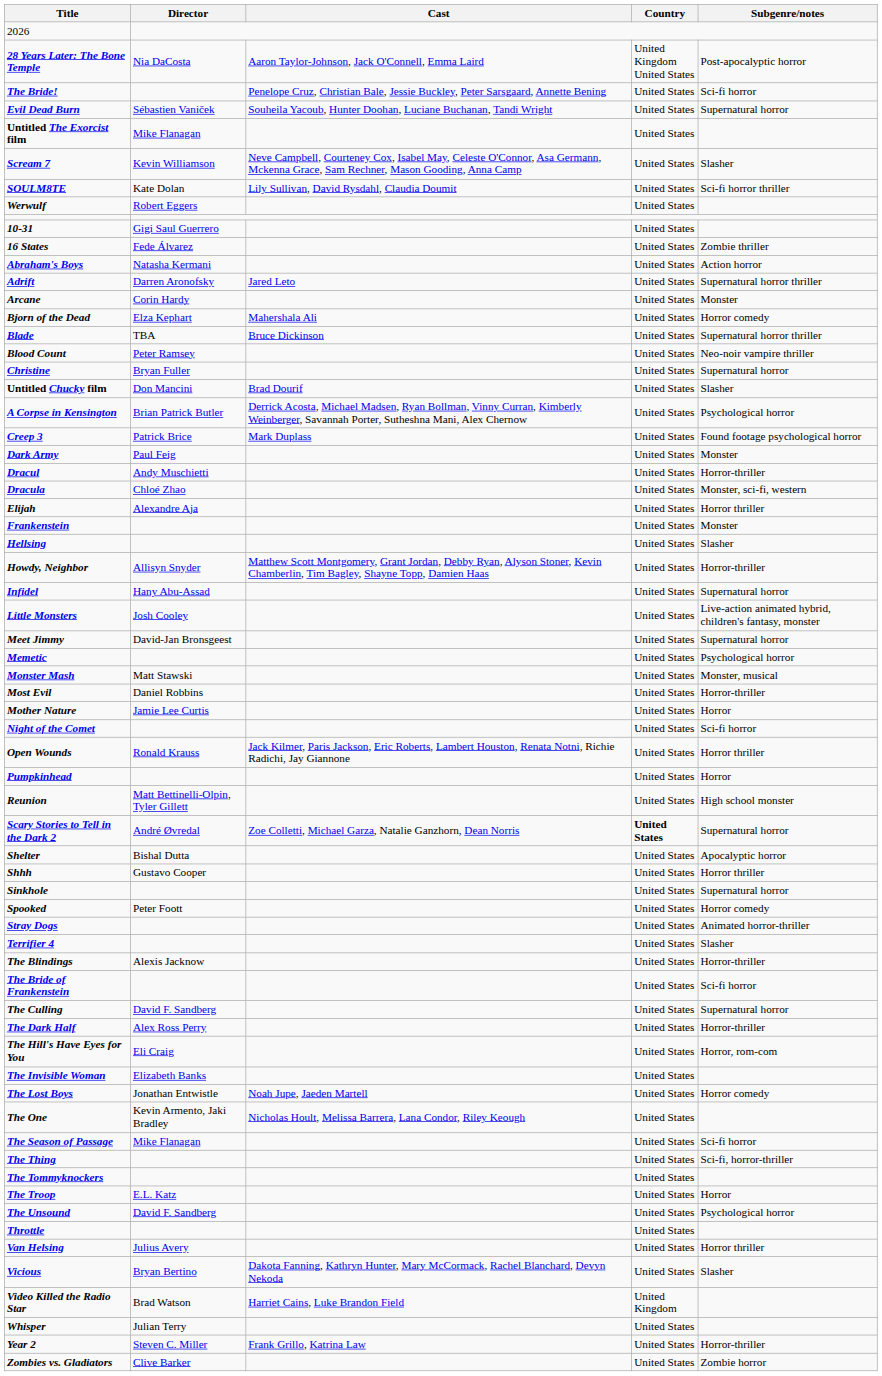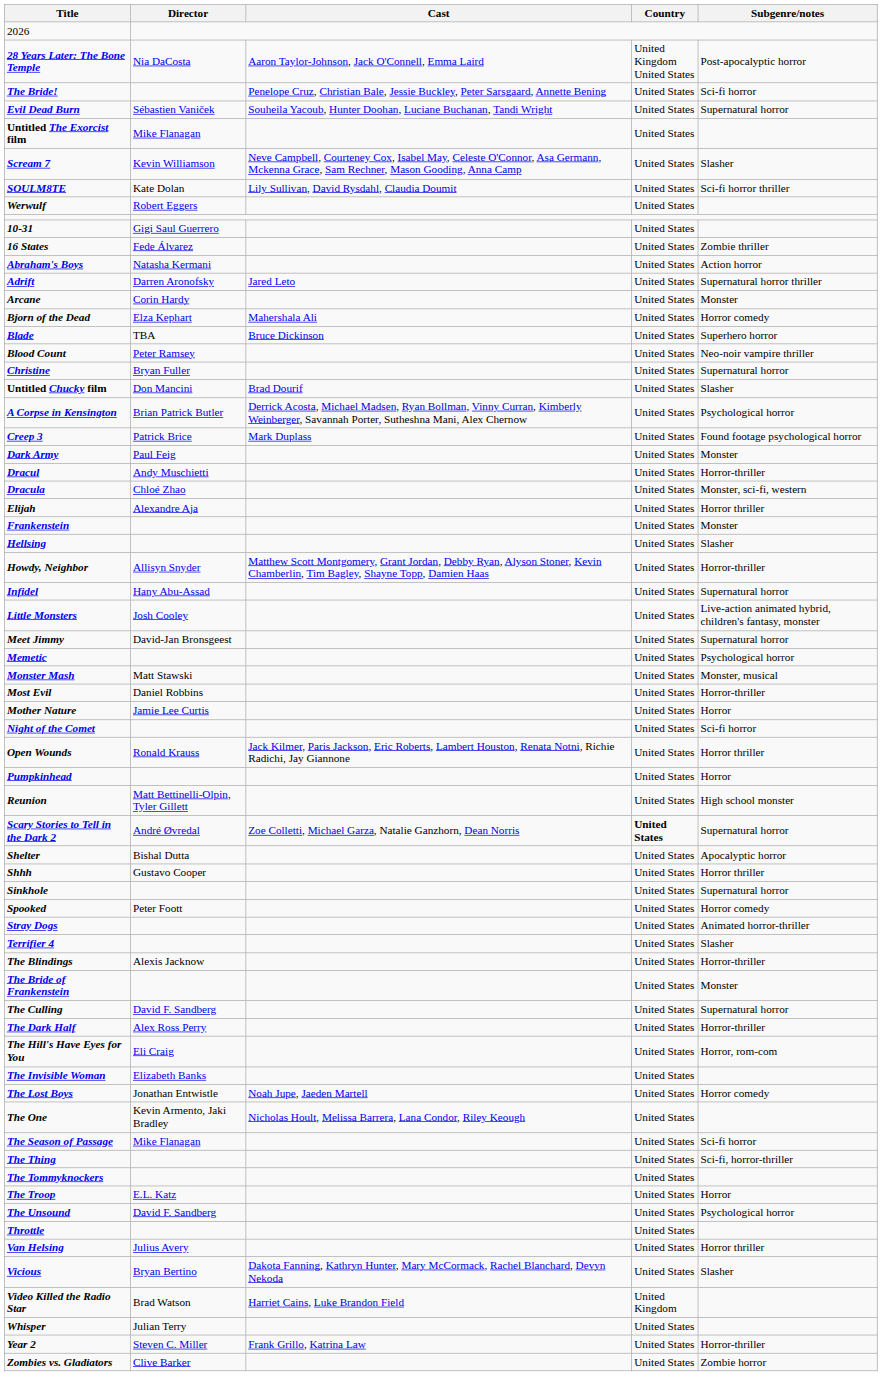 <table class="wikitable sortable">
 <tr>
 <th>Title</th>
 <th>Director</th>
 <th>Cast</th>
 <th>Country</th>
 <th>Subgenre/notes</th>
 </tr>
 <tr>
 <td>2026</td>
 </tr>
 <tr>
 <td><strong><em><a href='#'>28 Years Later: The Bone Temple</a></em></strong></td>
 <td><a href='#'>Nia DaCosta</a></td>
 <td><a href='#'>Aaron Taylor-Johnson</a>, <a href='#'>Jack O'Connell</a>, <a href='#'>Emma Laird</a></td>
 <td>United Kingdom<br>United States</td>
 <td>Post-apocalyptic horror</td>
 </tr>
 <tr>
 <td><strong><em><a href='#'>The Bride!</a></em></strong></td>
 <td></td>
 <td><a href='#'>Penelope Cruz</a>, <a href='#'>Christian Bale</a>, <a href='#'>Jessie Buckley</a>, <a href='#'>Peter Sarsgaard</a>, <a href='#'>Annette Bening</a></td>
 <td>United States</td>
 <td>Sci-fi horror</td>
 </tr>
 <tr>
 <td><strong><em><a href='#'>Evil Dead Burn</a></em></strong></td>
 <td><a href='#'>Sébastien Vaniček</a></td>
 <td><a href='#'>Souheila Yacoub</a>, <a href='#'>Hunter Doohan</a>, <a href='#'>Luciane Buchanan</a>, <a href='#'>Tandi Wright</a></td>
 <td>United States</td>
 <td>Supernatural horror</td>
 </tr>
 <tr>
 <td><strong>Untitled <a href='#'><em>The Exorcist</em></a> film</strong></td>
 <td><a href='#'>Mike Flanagan</a></td>
 <td></td>
 <td>United States</td>
 <td></td>
 </tr>
 <tr>
 <td><strong><em><a href='#'>Scream 7</a></em></strong></td>
 <td><a href='#'>Kevin Williamson</a></td>
 <td><a href='#'>Neve Campbell</a>, <a href='#'>Courteney Cox</a>, <a href='#'>Isabel May</a>, <a href='#'>Celeste O'Connor</a>, <a href='#'>Asa Germann</a>, <a href='#'>Mckenna Grace</a>, <a href='#'>Sam Rechner</a>, <a href='#'>Mason Gooding</a>, <a href='#'>Anna Camp</a></td>
 <td>United States</td>
 <td>Slasher</td>
 </tr>
 <tr>
 <td><strong><em><a href='#'>SOULM8TE</a></em></strong></td>
 <td>Kate Dolan</td>
 <td><a href='#'>Lily Sullivan</a>, <a href='#'>David Rysdahl</a>, <a href='#'>Claudia Doumit</a></td>
 <td>United States</td>
 <td>Sci-fi horror thriller</td>
 </tr>
 <tr>
 <td><strong><em>Werwulf</em></strong></td>
 <td><a href='#'>Robert Eggers</a></td>
 <td></td>
 <td>United States</td>
 <td></td>
 </tr>
 <tr>
 <td></td>
 </tr>
 <tr>
 <td><strong><em>10-31</em></strong></td>
 <td><a href='#'>Gigi Saul Guerrero</a></td>
 <td></td>
 <td>United States</td>
 <td></td>
 </tr>
 <tr>
 <td><strong><em>16 States</em></strong></td>
 <td><a href='#'>Fede Álvarez</a></td>
 <td></td>
 <td>United States</td>
 <td>Zombie thriller</td>
 </tr>
 <tr>
 <td><em><a href='#'><strong>Abraham's Boys</strong></a></em></td>
 <td><a href='#'>Natasha Kermani</a></td>
 <td></td>
 <td>United States</td>
 <td>Action horror</td>
 </tr>
 <tr>
 <td><em><a href='#'><strong>Adrift</strong></a></em></td>
 <td><a href='#'>Darren Aronofsky</a></td>
 <td><a href='#'>Jared Leto</a></td>
 <td>United States</td>
 <td>Supernatural horror thriller</td>
 </tr>
 <tr>
 <td><strong><em>Arcane</em></strong></td>
 <td><a href='#'>Corin Hardy</a></td>
 <td></td>
 <td>United States</td>
 <td>Monster</td>
 </tr>
 <tr>
 <td><strong><em>Bjorn of the Dead</em></strong></td>
 <td><a href='#'>Elza Kephart</a></td>
 <td><a href='#'>Mahershala Ali</a></td>
 <td>United States</td>
 <td>Horror comedy</td>
 </tr>
 <tr>
 <td><strong><em><a href='#'>Blade</a></em></strong></td>
 <td>TBA</td>
 <td><a href='#'>Bruce Dickinson</a></td>
 <td>United States</td>
-<td>Supernatural horror thriller</td>
+<td>Superhero horror</td>
 </tr>
 <tr>
 <td><strong><em>Blood Count</em></strong></td>
 <td><a href='#'>Peter Ramsey</a></td>
 <td></td>
 <td>United States</td>
 <td>Neo-noir vampire thriller</td>
 </tr>
 <tr>
 <td><strong><em><a href='#'>Christine</a></em></strong></td>
 <td><a href='#'>Bryan Fuller</a></td>
 <td></td>
 <td>United States</td>
 <td>Supernatural horror</td>
 </tr>
 <tr>
 <td><strong>Untitled <a href='#'><em>Chucky</em></a> film</strong></td>
 <td><a href='#'>Don Mancini</a></td>
 <td><a href='#'>Brad Dourif</a></td>
 <td>United States</td>
 <td>Slasher</td>
 </tr>
 <tr>
 <td><strong><em><a href='#'>A Corpse in Kensington</a></em></strong></td>
 <td><a href='#'>Brian Patrick Butler</a></td>
 <td><a href='#'>Derrick Acosta</a>, <a href='#'>Michael Madsen</a>, <a href='#'>Ryan Bollman</a>, <a href='#'>Vinny Curran</a>, <a href='#'>Kimberly Weinberger</a>, Savannah Porter, Sutheshna Mani, Alex Chernow</td>
 <td>United States</td>
 <td>Psychological horror</td>
 </tr>
 <tr>
 <td><strong><em><a href='#'>Creep 3</a></em></strong></td>
 <td><a href='#'>Patrick Brice</a></td>
 <td><a href='#'>Mark Duplass</a></td>
 <td>United States</td>
 <td>Found footage psychological horror</td>
 </tr>
 <tr>
 <td><strong><em><a href='#'>Dark Army</a></em></strong></td>
 <td><a href='#'>Paul Feig</a></td>
 <td></td>
 <td>United States</td>
 <td>Monster</td>
 </tr>
 <tr>
 <td><em><a href='#'><strong>Dracul</strong></a></em></td>
 <td><a href='#'>Andy Muschietti</a></td>
 <td></td>
 <td>United States</td>
 <td>Horror-thriller</td>
 </tr>
 <tr>
 <td><strong><em><a href='#'>Dracula</a></em></strong></td>
 <td><a href='#'>Chloé Zhao</a></td>
 <td></td>
 <td>United States</td>
 <td>Monster, sci-fi, western</td>
 </tr>
 <tr>
 <td><strong><em>Elijah</em></strong></td>
 <td><a href='#'>Alexandre Aja</a></td>
 <td></td>
 <td>United States</td>
 <td>Horror thriller</td>
 </tr>
 <tr>
 <td><em><a href='#'><strong>Frankenstein</strong></a></em></td>
 <td></td>
 <td></td>
 <td>United States</td>
 <td>Monster</td>
 </tr>
 <tr>
 <td><em><a href='#'><strong>Hellsing</strong></a></em></td>
 <td></td>
 <td></td>
 <td>United States</td>
 <td>Slasher</td>
 </tr>
 <tr>
 <td><strong><em>Howdy, Neighbor</em></strong></td>
 <td><a href='#'>Allisyn Snyder</a></td>
 <td><a href='#'>Matthew Scott Montgomery</a>, <a href='#'>Grant Jordan</a>, <a href='#'>Debby Ryan</a>, <a href='#'>Alyson Stoner</a>, <a href='#'>Kevin Chamberlin</a>, <a href='#'>Tim Bagley</a>, <a href='#'>Shayne Topp</a>, <a href='#'>Damien Haas</a></td>
 <td>United States</td>
 <td>Horror-thriller</td>
 </tr>
 <tr>
 <td><em><a href='#'><strong>Infidel</strong></a></em></td>
 <td><a href='#'>Hany Abu-Assad</a></td>
 <td></td>
 <td>United States</td>
 <td>Supernatural horror</td>
 </tr>
 <tr>
 <td><strong><em><a href='#'>Little Monsters</a></em></strong></td>
 <td><a href='#'>Josh Cooley</a></td>
 <td></td>
 <td>United States</td>
 <td>Live-action animated hybrid, children's fantasy, monster</td>
 </tr>
 <tr>
 <td><strong><em>Meet Jimmy</em></strong></td>
 <td>David-Jan Bronsgeest</td>
 <td></td>
 <td>United States</td>
 <td>Supernatural horror</td>
 </tr>
 <tr>
 <td><em><a href='#'><strong>Memetic</strong></a></em></td>
 <td></td>
 <td></td>
 <td>United States</td>
 <td>Psychological horror</td>
 </tr>
 <tr>
 <td><em><a href='#'><strong>Monster Mash</strong></a></em></td>
 <td>Matt Stawski</td>
 <td></td>
 <td>United States</td>
 <td>Monster, musical</td>
 </tr>
 <tr>
 <td><strong><em>Most Evil</em></strong></td>
 <td>Daniel Robbins</td>
 <td></td>
 <td>United States</td>
 <td>Horror-thriller</td>
 </tr>
 <tr>
 <td><strong><em>Mother Nature</em></strong></td>
 <td><a href='#'>Jamie Lee Curtis</a></td>
 <td></td>
 <td>United States</td>
 <td>Horror</td>
 </tr>
 <tr>
 <td><em><a href='#'><strong>Night of the Comet</strong></a></em></td>
 <td></td>
 <td></td>
 <td>United States</td>
 <td>Sci-fi horror</td>
 </tr>
 <tr>
 <td><strong><em>Open Wounds</em></strong></td>
 <td><a href='#'>Ronald Krauss</a></td>
 <td><a href='#'>Jack Kilmer</a>, <a href='#'>Paris Jackson</a>, <a href='#'>Eric Roberts</a>, <a href='#'>Lambert Houston</a>, <a href='#'>Renata Notni</a>, Richie Radichi, Jay Giannone</td>
 <td>United States</td>
 <td>Horror thriller</td>
 </tr>
 <tr>
 <td><em><a href='#'><strong>Pumpkinhead</strong></a></em></td>
 <td></td>
 <td></td>
 <td>United States</td>
 <td>Horror</td>
 </tr>
 <tr>
 <td><strong><em>Reunion</em></strong></td>
 <td><a href='#'>Matt Bettinelli-Olpin</a>, <a href='#'>Tyler Gillett</a></td>
 <td></td>
 <td>United States</td>
 <td>High school monster</td>
 </tr>
 <tr>
 <td><strong><em><a href='#'>Scary Stories to Tell in the Dark 2</a></em></strong></td>
 <td><a href='#'>André Øvredal</a></td>
 <td><a href='#'>Zoe Colletti</a>, <a href='#'>Michael Garza</a>, Natalie Ganzhorn, <a href='#'>Dean Norris</a></td>
 <td><strong>United States</strong></td>
 <td>Supernatural horror</td>
 </tr>
 <tr>
 <td><strong><em>Shelter</em></strong></td>
 <td>Bishal Dutta</td>
 <td></td>
 <td>United States</td>
 <td>Apocalyptic horror</td>
 </tr>
 <tr>
 <td><strong><em>Shhh</em></strong></td>
 <td>Gustavo Cooper</td>
 <td></td>
 <td>United States</td>
 <td>Horror thriller</td>
 </tr>
 <tr>
 <td><strong><em>Sinkhole</em></strong></td>
 <td></td>
 <td></td>
 <td>United States</td>
 <td>Supernatural horror</td>
 </tr>
 <tr>
 <td><strong><em>Spooked</em></strong></td>
 <td>Peter Foott</td>
 <td></td>
 <td>United States</td>
 <td>Horror comedy</td>
 </tr>
 <tr>
 <td><em><a href='#'><strong>Stray Dogs</strong></a></em></td>
 <td></td>
 <td></td>
 <td>United States</td>
 <td>Animated horror-thriller</td>
 </tr>
 <tr>
 <td><em><a href='#'><strong>Terrifier 4</strong></a></em></td>
 <td></td>
 <td></td>
 <td>United States</td>
 <td>Slasher</td>
 </tr>
 <tr>
 <td><strong><em>The Blindings</em></strong></td>
 <td>Alexis Jacknow</td>
 <td></td>
 <td>United States</td>
 <td>Horror-thriller</td>
 </tr>
 <tr>
 <td><em><a href='#'><strong>The Bride of Frankenstein</strong></a></em></td>
 <td></td>
 <td></td>
 <td>United States</td>
-<td>Sci-fi horror</td>
+<td>Monster</td>
 </tr>
 <tr>
 <td><strong><em>The Culling</em></strong></td>
 <td><a href='#'>David F. Sandberg</a></td>
 <td></td>
 <td>United States</td>
 <td>Supernatural horror</td>
 </tr>
 <tr>
 <td><strong><em><a href='#'>The Dark Half</a></em></strong></td>
 <td><a href='#'>Alex Ross Perry</a></td>
 <td></td>
 <td>United States</td>
 <td>Horror-thriller</td>
 </tr>
 <tr>
 <td><strong><em>The Hill's Have Eyes for You</em></strong></td>
 <td><a href='#'>Eli Craig</a></td>
 <td></td>
 <td>United States</td>
 <td>Horror, rom-com</td>
 </tr>
 <tr>
 <td><em><a href='#'><strong>The Invisible Woman</strong></a></em></td>
 <td><a href='#'>Elizabeth Banks</a></td>
 <td></td>
 <td>United States</td>
 <td></td>
 </tr>
 <tr>
 <td><em><a href='#'><strong>The Lost Boys</strong></a></em></td>
 <td>Jonathan Entwistle</td>
 <td><a href='#'>Noah Jupe</a>, <a href='#'>Jaeden Martell</a></td>
 <td>United States</td>
 <td>Horror comedy</td>
 </tr>
 <tr>
 <td><strong><em>The One</em></strong></td>
 <td>Kevin Armento, Jaki Bradley</td>
 <td><a href='#'>Nicholas Hoult</a>, <a href='#'>Melissa Barrera</a>, <a href='#'>Lana Condor</a>, <a href='#'>Riley Keough</a></td>
 <td>United States</td>
 <td></td>
 </tr>
 <tr>
 <td><em><a href='#'><strong>The Season of Passage</strong></a></em></td>
 <td><a href='#'>Mike Flanagan</a></td>
 <td></td>
 <td>United States</td>
 <td>Sci-fi horror</td>
 </tr>
 <tr>
 <td><em><a href='#'><strong>The Thing</strong></a></em></td>
 <td></td>
 <td></td>
 <td>United States</td>
 <td>Sci-fi, horror-thriller</td>
 </tr>
 <tr>
 <td><strong><em><a href='#'>The Tommyknockers</a></em></strong></td>
 <td></td>
 <td></td>
 <td>United States</td>
 <td></td>
 </tr>
 <tr>
 <td><em><a href='#'><strong>The Troop</strong></a></em></td>
 <td><a href='#'>E.L. Katz</a></td>
 <td></td>
 <td>United States</td>
 <td>Horror</td>
 </tr>
 <tr>
 <td><em><a href='#'><strong>The Unsound</strong></a></em></td>
 <td><a href='#'>David F. Sandberg</a></td>
 <td></td>
 <td>United States</td>
 <td>Psychological horror</td>
 </tr>
 <tr>
 <td><em><a href='#'><strong>Throttle</strong></a></em></td>
 <td></td>
 <td></td>
 <td>United States</td>
 <td></td>
 </tr>
 <tr>
 <td><strong><em><a href='#'>Van Helsing</a></em></strong></td>
 <td><a href='#'>Julius Avery</a></td>
 <td></td>
 <td>United States</td>
 <td>Horror thriller</td>
 </tr>
 <tr>
 <td><strong><em><a href='#'>Vicious</a></em></strong></td>
 <td><a href='#'>Bryan Bertino</a></td>
 <td><a href='#'>Dakota Fanning</a>, <a href='#'>Kathryn Hunter</a>, <a href='#'>Mary McCormack</a>, <a href='#'>Rachel Blanchard</a>,  <a href='#'>Devyn Nekoda</a></td>
 <td>United States</td>
 <td>Slasher</td>
 </tr>
 <tr>
 <td><strong><em>Video Killed the Radio Star</em></strong></td>
 <td>Brad Watson</td>
 <td><a href='#'>Harriet Cains</a>, <a href='#'>Luke Brandon Field</a></td>
 <td>United Kingdom</td>
 <td></td>
 </tr>
 <tr>
 <td><strong><em>Whisper</em></strong></td>
 <td>Julian Terry</td>
 <td></td>
 <td>United States</td>
 <td></td>
 </tr>
 <tr>
 <td><strong><em>Year 2</em></strong></td>
 <td><a href='#'>Steven C. Miller</a></td>
 <td><a href='#'>Frank Grillo</a>, <a href='#'>Katrina Law</a></td>
 <td>United States</td>
 <td>Horror-thriller</td>
 </tr>
 <tr>
 <td><strong><em>Zombies vs. Gladiators</em></strong></td>
 <td><a href='#'>Clive Barker</a></td>
 <td></td>
 <td>United States</td>
 <td>Zombie horror</td>
 </tr>
 </table>
